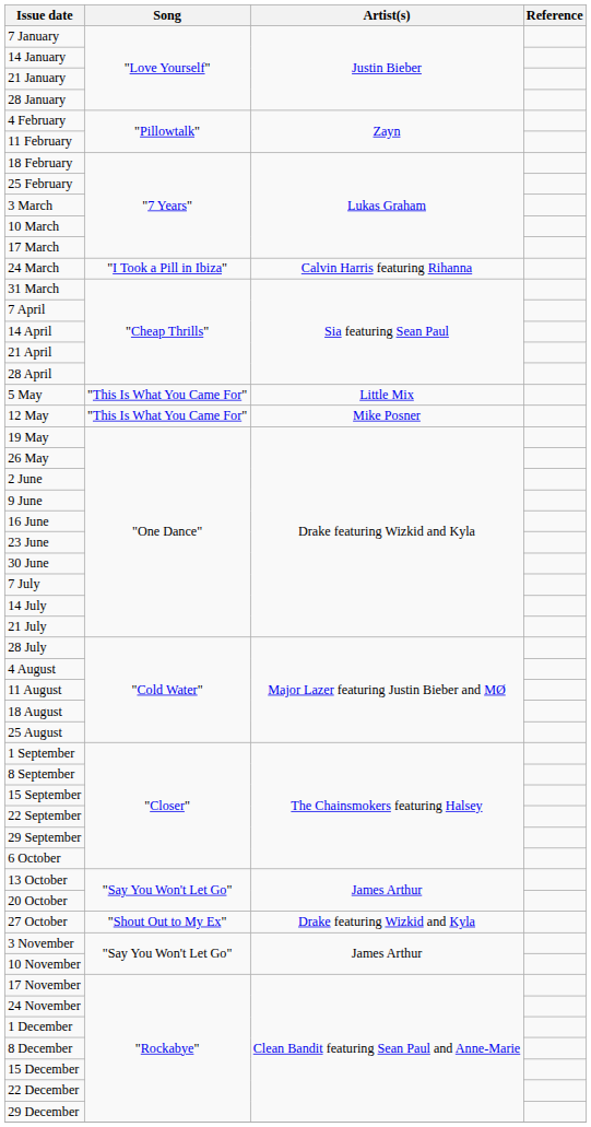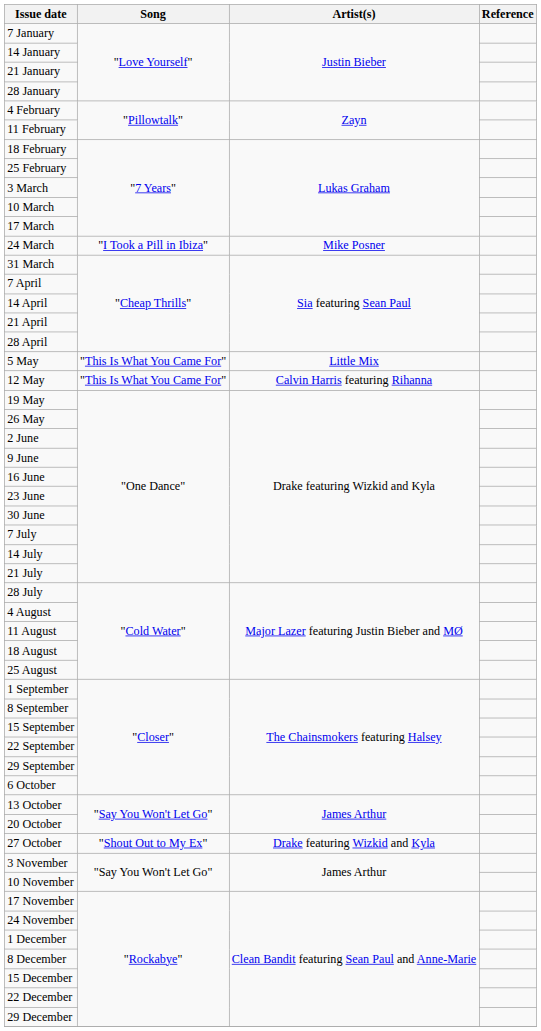 <table class="wikitable">
 <tr>
 <th>Issue date</th>
 <th>Song</th>
 <th>Artist(s)</th>
 <th>Reference</th>
 </tr>
 <tr>
 <td>7 January</td>
 <td rowspan="4" align="center">"<a href='#'>Love Yourself</a>"</td>
 <td rowspan="4" align="center"><a href='#'>Justin Bieber</a></td>
 <td align="center"></td>
 </tr>
 <tr>
 <td>14 January</td>
 <td align="center"></td>
 </tr>
 <tr>
 <td>21 January</td>
 <td align="center"></td>
 </tr>
 <tr>
 <td>28 January</td>
 <td align="center"></td>
 </tr>
 <tr>
 <td>4 February</td>
 <td rowspan="2" align="center">"<a href='#'>Pillowtalk</a>"</td>
 <td rowspan="2" align="center"><a href='#'>Zayn</a></td>
 <td align="center"></td>
 </tr>
 <tr>
 <td>11 February</td>
 <td align="center"></td>
 </tr>
 <tr>
 <td>18 February</td>
 <td rowspan="5" align="center">"<a href='#'>7 Years</a>"</td>
 <td rowspan="5" align="center"><a href='#'>Lukas Graham</a></td>
 <td align="center"></td>
 </tr>
 <tr>
 <td>25 February</td>
 <td align="center"></td>
 </tr>
 <tr>
 <td>3 March</td>
 <td align="center"></td>
 </tr>
 <tr>
 <td>10 March</td>
 <td align="center"></td>
 </tr>
 <tr>
 <td>17 March</td>
 <td align="center"></td>
 </tr>
 <tr>
 <td>24 March</td>
 <td align="center">"<a href='#'>I Took a Pill in Ibiza</a>"</td>
-<td align="center"><a href='#'>Calvin Harris</a> featuring <a href='#'>Rihanna</a></td>
+<td align="center"><a href='#'>Mike Posner</a></td>
 <td align="center"></td>
 </tr>
 <tr>
 <td>31 March</td>
 <td rowspan="5" align="center">"<a href='#'>Cheap Thrills</a>"</td>
 <td rowspan="5" align="center"><a href='#'>Sia</a> featuring <a href='#'>Sean Paul</a></td>
 <td align="center"></td>
 </tr>
 <tr>
 <td>7 April</td>
 <td align="center"></td>
 </tr>
 <tr>
 <td>14 April</td>
 <td align="center"></td>
 </tr>
 <tr>
 <td>21 April</td>
 <td align="center"></td>
 </tr>
 <tr>
 <td>28 April</td>
 <td align="center"></td>
 </tr>
 <tr>
 <td>5 May</td>
 <td align="center">"<a href='#'>This Is What You Came For</a>"</td>
 <td align="center"><a href='#'>Little Mix</a></td>
 <td align="center"></td>
 </tr>
 <tr>
 <td>12 May</td>
 <td align="center">"<a href='#'>This Is What You Came For</a>"</td>
-<td align="center"><a href='#'>Mike Posner</a></td>
+<td align="center"><a href='#'>Calvin Harris</a> featuring <a href='#'>Rihanna</a></td>
 <td align="center"></td>
 </tr>
 <tr>
 <td>19 May</td>
 <td rowspan="10" align="center">"One Dance"</td>
 <td rowspan="10" align="center">Drake featuring Wizkid and Kyla</td>
 <td align="center"></td>
 </tr>
 <tr>
 <td>26 May</td>
 <td align="center"></td>
 </tr>
 <tr>
 <td>2 June</td>
 <td align="center"></td>
 </tr>
 <tr>
 <td>9 June</td>
 <td align="center"></td>
 </tr>
 <tr>
 <td>16 June</td>
 <td align="center"></td>
 </tr>
 <tr>
 <td>23 June</td>
 <td align="center"></td>
 </tr>
 <tr>
 <td>30 June</td>
 <td align="center"></td>
 </tr>
 <tr>
 <td>7 July</td>
 <td align="center"></td>
 </tr>
 <tr>
 <td>14 July</td>
 <td align="center"></td>
 </tr>
 <tr>
 <td>21 July</td>
 <td align="center"></td>
 </tr>
 <tr>
 <td>28 July</td>
 <td rowspan="5" align="center">"<a href='#'>Cold Water</a>"</td>
 <td rowspan="5" align="center"><a href='#'>Major Lazer</a> featuring Justin Bieber and <a href='#'>MØ</a></td>
 <td align="center"></td>
 </tr>
 <tr>
 <td>4 August</td>
 <td align="center"></td>
 </tr>
 <tr>
 <td>11 August</td>
 <td align="center"></td>
 </tr>
 <tr>
 <td>18 August</td>
 <td align="center"></td>
 </tr>
 <tr>
 <td>25 August</td>
 <td align="center"></td>
 </tr>
 <tr>
 <td>1 September</td>
 <td rowspan="6" align="center">"<a href='#'>Closer</a>"</td>
 <td rowspan="6" align="center"><a href='#'>The Chainsmokers</a> featuring <a href='#'>Halsey</a></td>
 <td align="center"></td>
 </tr>
 <tr>
 <td>8 September</td>
 <td align="center"></td>
 </tr>
 <tr>
 <td>15 September</td>
 <td align="center"></td>
 </tr>
 <tr>
 <td>22 September</td>
 <td align="center"></td>
 </tr>
 <tr>
 <td>29 September</td>
 <td align="center"></td>
 </tr>
 <tr>
 <td>6 October</td>
 <td align="center"></td>
 </tr>
 <tr>
 <td>13 October</td>
 <td rowspan="2" align="center">"<a href='#'>Say You Won't Let Go</a>"</td>
 <td rowspan="2" align="center"><a href='#'>James Arthur</a></td>
 <td align="center"></td>
 </tr>
 <tr>
 <td>20 October</td>
 <td align="center"></td>
 </tr>
 <tr>
 <td>27 October</td>
 <td align="center">"<a href='#'>Shout Out to My Ex</a>"</td>
 <td align="center"><a href='#'>Drake</a> featuring <a href='#'>Wizkid</a> and <a href='#'>Kyla</a></td>
 <td align="center"></td>
 </tr>
 <tr>
 <td>3 November</td>
 <td rowspan="2" align="center">"Say You Won't Let Go"</td>
 <td rowspan="2" align="center">James Arthur</td>
 <td align="center"></td>
 </tr>
 <tr>
 <td>10 November</td>
 <td align="center"></td>
 </tr>
 <tr>
 <td>17 November</td>
 <td rowspan="7" align="center">"<a href='#'>Rockabye</a>"</td>
 <td rowspan="7" align="center"><a href='#'>Clean Bandit</a> featuring <a href='#'>Sean Paul</a> and <a href='#'>Anne-Marie</a></td>
 <td align="center"></td>
 </tr>
 <tr>
 <td>24 November</td>
 <td align="center"></td>
 </tr>
 <tr>
 <td>1 December</td>
 <td align="center"></td>
 </tr>
 <tr>
 <td>8 December</td>
 <td align="center"></td>
 </tr>
 <tr>
 <td>15 December</td>
 <td align="center"></td>
 </tr>
 <tr>
 <td>22 December</td>
 <td align="center"></td>
 </tr>
 <tr>
 <td>29 December</td>
 <td align="center"></td>
 </tr>
 <tr>
 </tr>
 </table>
